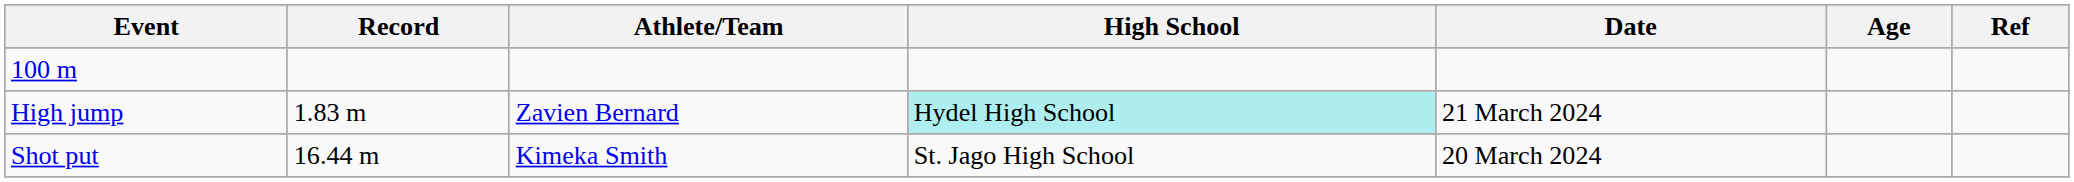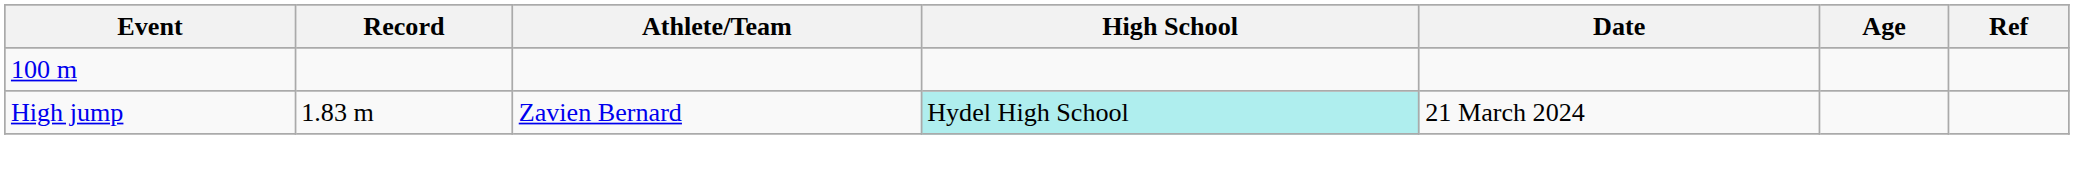 <table class="wikitable" style="font-size:95%; width: 95%;">
 <tr>
 <th>Event</th>
 <th>Record</th>
 <th>Athlete/Team</th>
 <th>High School</th>
 <th>Date</th>
 <th>Age</th>
 <th>Ref</th>
 </tr>
 <tr>
 <td><a href='#'>100 m</a></td>
 <td></td>
 <td></td>
 <td></td>
 <td></td>
 <td></td>
 </tr>
 <tr>
 <td><a href='#'>High jump</a></td>
 <td>1.83 m</td>
 <td><a href='#'>Zavien Bernard</a></td>
 <td style="background: paleturquoise;">Hydel High School</td>
 <td>21 March 2024</td>
 <td></td>
 <td></td>
 </tr>
-<tr>
-<td><a href='#'>Shot put</a></td>
-<td>16.44 m</td>
-<td><a href='#'>Kimeka Smith</a></td>
-<td>St. Jago High School</td>
-<td>20 March 2024</td>
-<td></td>
-<td></td>
-</tr>
 </table>
